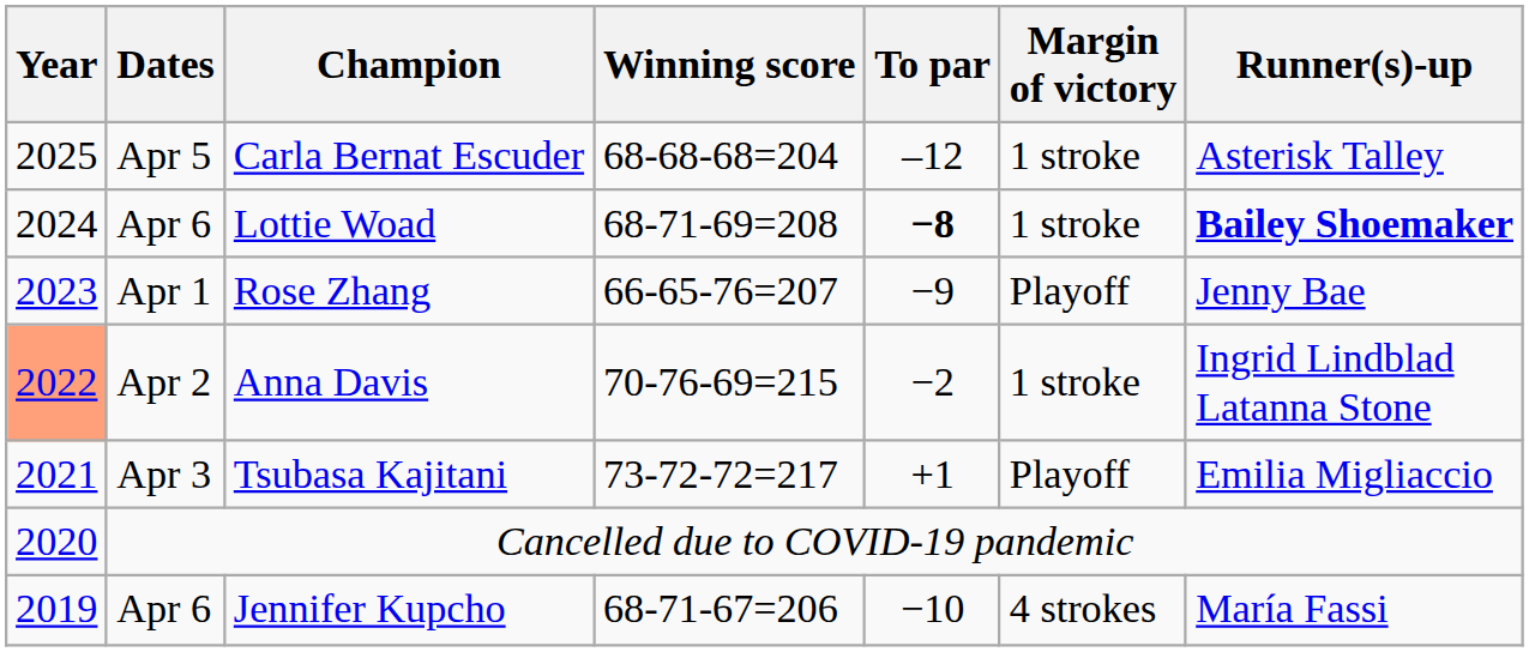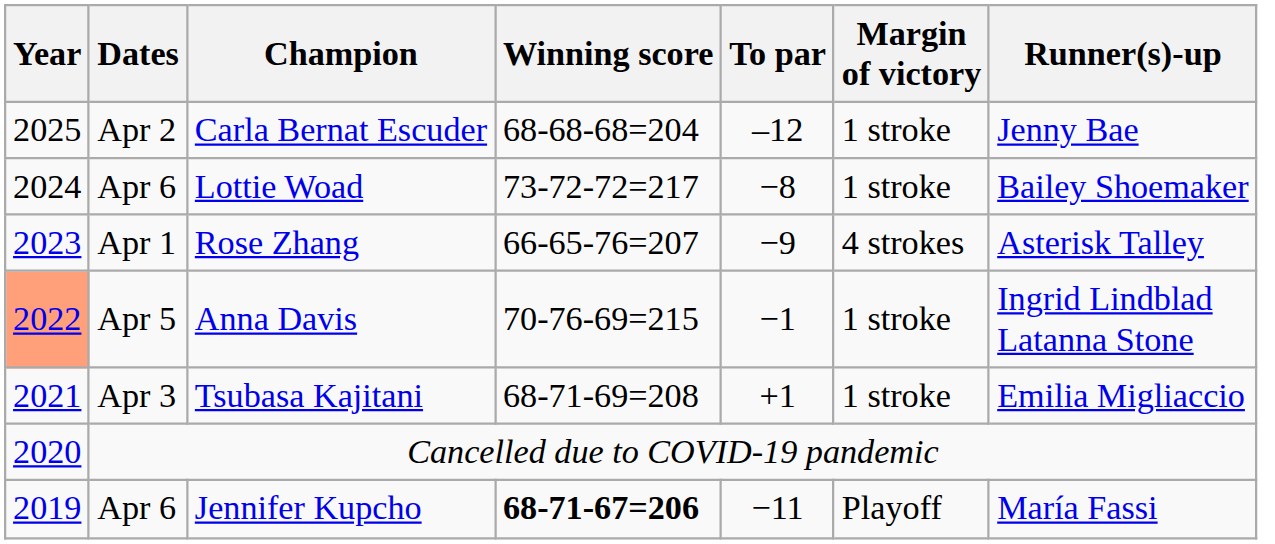 <table class="wikitable" style="font-size:95%;">
 <tr>
 <th>Year</th>
 <th>Dates</th>
 <th>Champion</th>
 <th>Winning score</th>
 <th>To par</th>
 <th>Margin<br>of victory</th>
 <th>Runner(s)-up</th>
 </tr>
 <tr>
 <td>2025</td>
-<td>Apr 5</td>
+<td>Apr 2</td>
 <td> <a href='#'>Carla Bernat Escuder</a></td>
 <td>68-68-68=204</td>
 <td align=center>–12</td>
 <td>1 stroke</td>
-<td> <a href='#'>Asterisk Talley</a></td>
+<td> <a href='#'>Jenny Bae</a></td>
 </tr>
 <tr>
 <td>2024</td>
 <td>Apr 6</td>
 <td> <a href='#'>Lottie Woad</a></td>
-<td>68-71-69=208</td>
-<td align=center><strong>−8</strong></td>
+<td>73-72-72=217</td>
+<td align=center>−8</td>
 <td>1 stroke</td>
-<td><strong> <a href='#'>Bailey Shoemaker</a></strong></td>
+<td> <a href='#'>Bailey Shoemaker</a></td>
 </tr>
 <tr>
 <td align=center><a href='#'>2023</a></td>
 <td>Apr 1</td>
 <td> <a href='#'>Rose Zhang</a></td>
 <td>66-65-76=207</td>
 <td align=center>−9</td>
-<td>Playoff</td>
-<td> <a href='#'>Jenny Bae</a></td>
+<td>4 strokes</td>
+<td> <a href='#'>Asterisk Talley</a></td>
 </tr>
 <tr>
 <td align=center style="background: lightsalmon;"><a href='#'>2022</a></td>
-<td>Apr 2</td>
+<td>Apr 5</td>
 <td> <a href='#'>Anna Davis</a></td>
 <td>70-76-69=215</td>
-<td align=center>−2</td>
+<td align=center>−1</td>
 <td>1 stroke</td>
 <td> <a href='#'>Ingrid Lindblad</a><br> <a href='#'>Latanna Stone</a></td>
 </tr>
 <tr>
 <td align=center><a href='#'>2021</a></td>
 <td>Apr 3</td>
 <td> <a href='#'>Tsubasa Kajitani</a></td>
-<td>73-72-72=217</td>
+<td>68-71-69=208</td>
 <td align=center>+1</td>
-<td>Playoff</td>
+<td>1 stroke</td>
 <td> <a href='#'>Emilia Migliaccio</a></td>
 </tr>
 <tr>
 <td align=center><a href='#'>2020</a></td>
 <td colspan=7 align=center><em>Cancelled due to COVID-19 pandemic</em></td>
 </tr>
 <tr>
 <td align=center><a href='#'>2019</a></td>
 <td>Apr 6</td>
 <td> <a href='#'>Jennifer Kupcho</a></td>
-<td>68-71-67=206</td>
-<td align=center>−10</td>
-<td>4 strokes</td>
+<td><strong>68-71-67=206</strong></td>
+<td align=center>−11</td>
+<td>Playoff</td>
 <td> <a href='#'>María Fassi</a></td>
 </tr>
 </table>
